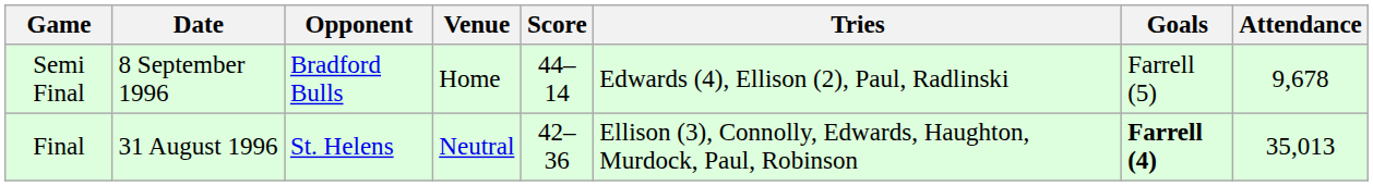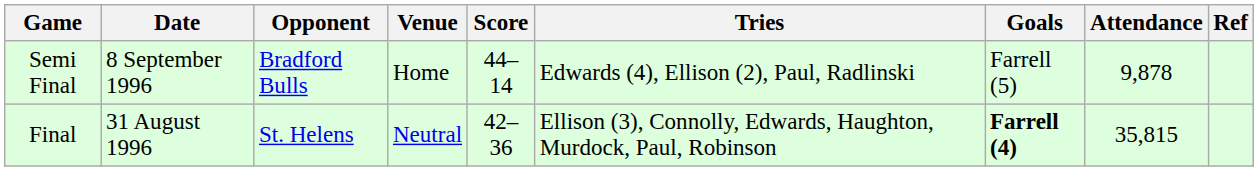 <table class="wikitable">
 <tr>
 <th>Game</th>
 <th>Date</th>
 <th>Opponent</th>
 <th>Venue</th>
 <th>Score</th>
 <th>Tries</th>
 <th>Goals</th>
 <th>Attendance</th>
+<th>Ref</th>
 </tr>
 <tr bgcolor="#ddffdd">
 <td align="center">Semi Final</td>
 <td>8 September 1996</td>
 <td><a href='#'>Bradford Bulls</a></td>
 <td>Home</td>
 <td align="center">44–14</td>
 <td>Edwards (4), Ellison (2), Paul, Radlinski</td>
 <td>Farrell (5)</td>
-<td align="center">9,678</td>
+<td align="center">9,878</td>
+<td></td>
 </tr>
 <tr bgcolor="#ddffdd">
 <td align="center">Final</td>
 <td>31 August 1996</td>
 <td><a href='#'>St. Helens</a></td>
 <td><a href='#'>Neutral</a></td>
 <td align="center">42–36</td>
 <td>Ellison (3), Connolly, Edwards, Haughton, Murdock, Paul, Robinson</td>
 <td><strong>Farrell (4)</strong></td>
-<td align="center">35,013</td>
+<td align="center">35,815</td>
+<td></td>
 </tr>
 </table>
